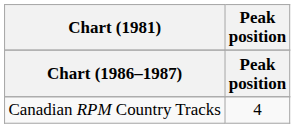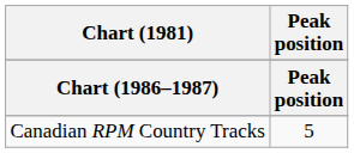 <table class="wikitable sortable">
 <tr>
 <th align="left">Chart (1981)</th>
 <th align="center">Peak<br>position</th>
 </tr>
 <tr>
 </tr>
 <tr>
 <th align="left">Chart (1986–1987)</th>
 <th align="center">Peak<br>position</th>
 </tr>
 <tr>
 </tr>
 <tr>
 <td align="left">Canadian <em>RPM</em> Country Tracks</td>
-<td align="center">4</td>
+<td align="center">5</td>
 </tr>
 </table>
